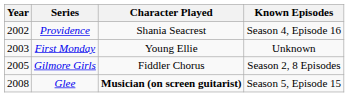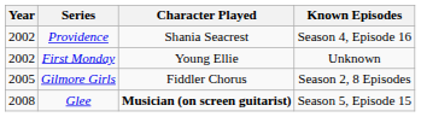 <table class="wikitable" style="text-align:center;">
 <tr>
 <th>Year</th>
 <th>Series</th>
 <th>Character Played</th>
 <th>Known Episodes</th>
 </tr>
 <tr>
 <td>2002</td>
 <td><em><a href='#'>Providence</a></em></td>
 <td>Shania Seacrest</td>
 <td>Season 4, Episode 16</td>
 </tr>
 <tr>
-<td>2003</td>
+<td>2002</td>
 <td><em><a href='#'>First Monday</a></em></td>
 <td>Young Ellie</td>
 <td>Unknown</td>
 </tr>
 <tr>
 <td>2005</td>
 <td><em><a href='#'>Gilmore Girls</a></em></td>
 <td>Fiddler Chorus</td>
 <td>Season 2, 8 Episodes</td>
 </tr>
 <tr>
 <td>2008</td>
 <td><em><a href='#'>Glee</a></em></td>
 <td><strong>Musician (on screen guitarist)</strong></td>
 <td>Season 5, Episode 15</td>
 </tr>
 </table>
